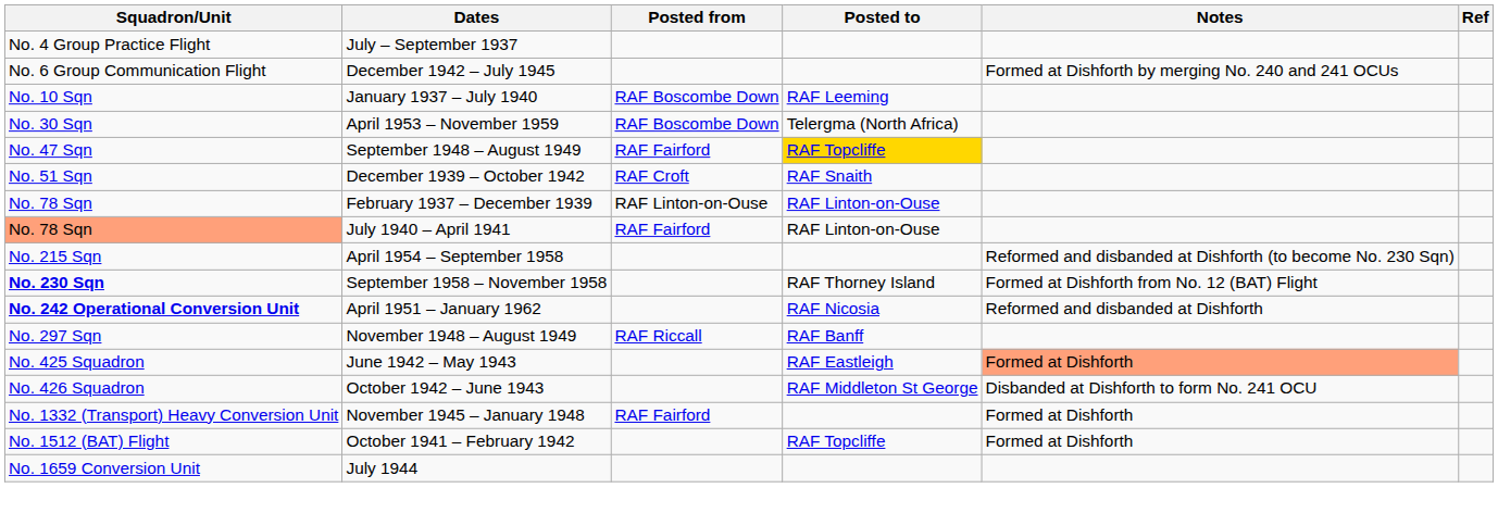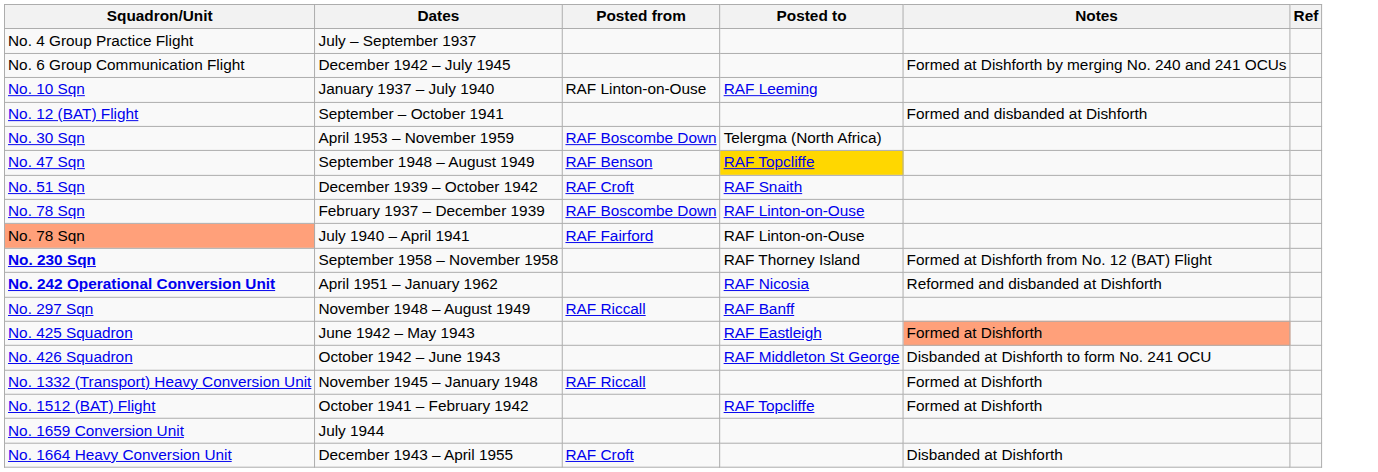 <table class="wikitable">
 <tr>
 <th>Squadron/Unit</th>
 <th>Dates</th>
 <th>Posted from</th>
 <th>Posted to</th>
 <th>Notes</th>
 <th>Ref</th>
 </tr>
 <tr>
 <td>No. 4 Group Practice Flight</td>
 <td>July – September 1937</td>
 <td></td>
 <td></td>
 <td></td>
 <td></td>
 </tr>
 <tr>
 <td>No. 6 Group Communication Flight</td>
 <td>December 1942 – July 1945</td>
 <td></td>
 <td></td>
 <td>Formed at Dishforth by merging No. 240 and 241 OCUs</td>
 <td></td>
 </tr>
 <tr>
 <td><a href='#'>No. 10 Sqn</a></td>
 <td>January 1937 – July 1940</td>
-<td><a href='#'>RAF Boscombe Down</a></td>
+<td>RAF Linton-on-Ouse</td>
 <td><a href='#'>RAF Leeming</a></td>
 <td></td>
+<td></td>
+</tr>
+<tr>
+<td><a href='#'>No. 12 (BAT) Flight</a></td>
+<td>September – October 1941</td>
+<td></td>
+<td></td>
+<td>Formed and disbanded at Dishforth</td>
 <td></td>
 </tr>
 <tr>
 <td><a href='#'>No. 30 Sqn</a></td>
 <td>April 1953 – November 1959</td>
 <td><a href='#'>RAF Boscombe Down</a></td>
 <td>Telergma (North Africa)</td>
 <td></td>
 <td></td>
 </tr>
 <tr>
 <td><a href='#'>No. 47 Sqn</a></td>
 <td>September 1948 – August 1949</td>
-<td><a href='#'>RAF Fairford</a></td>
+<td><a href='#'>RAF Benson</a></td>
 <td style="background: gold;"><a href='#'>RAF Topcliffe</a></td>
 <td></td>
 <td></td>
 </tr>
 <tr>
 <td><a href='#'>No. 51 Sqn</a></td>
 <td>December 1939 – October 1942</td>
 <td><a href='#'>RAF Croft</a></td>
 <td><a href='#'>RAF Snaith</a></td>
 <td></td>
 <td></td>
 </tr>
 <tr>
 <td><a href='#'>No. 78 Sqn</a></td>
 <td>February 1937 – December 1939</td>
-<td>RAF Linton-on-Ouse</td>
+<td><a href='#'>RAF Boscombe Down</a></td>
 <td><a href='#'>RAF Linton-on-Ouse</a></td>
 <td></td>
 <td></td>
 </tr>
 <tr>
 <td style="background: lightsalmon;">No. 78 Sqn</td>
 <td>July 1940 – April 1941</td>
 <td><a href='#'>RAF Fairford</a></td>
 <td>RAF Linton-on-Ouse</td>
 <td></td>
-<td></td>
-</tr>
-<tr>
-<td><a href='#'>No. 215 Sqn</a></td>
-<td>April 1954 – September 1958</td>
-<td></td>
-<td></td>
-<td>Reformed and disbanded at Dishforth (to become No. 230 Sqn)</td>
 <td></td>
 </tr>
 <tr>
 <td><strong><a href='#'>No. 230 Sqn</a></strong></td>
 <td>September 1958 – November 1958</td>
 <td></td>
 <td>RAF Thorney Island</td>
 <td>Formed at Dishforth from No. 12 (BAT) Flight</td>
 <td></td>
 </tr>
 <tr>
 <td><strong><a href='#'>No. 242 Operational Conversion Unit</a></strong></td>
 <td>April 1951 – January 1962</td>
 <td></td>
 <td><a href='#'>RAF Nicosia</a></td>
 <td>Reformed and disbanded at Dishforth</td>
 <td></td>
 </tr>
 <tr>
 <td><a href='#'>No. 297 Sqn</a></td>
 <td>November 1948 – August 1949</td>
 <td><a href='#'>RAF Riccall</a></td>
 <td><a href='#'>RAF Banff</a></td>
 <td></td>
 <td></td>
 </tr>
 <tr>
 <td><a href='#'>No. 425 Squadron</a></td>
 <td>June 1942 – May 1943</td>
 <td></td>
 <td><a href='#'>RAF Eastleigh</a></td>
 <td style="background: lightsalmon;">Formed at Dishforth</td>
 <td></td>
 </tr>
 <tr>
 <td><a href='#'>No. 426 Squadron</a></td>
 <td>October 1942 – June 1943</td>
 <td></td>
 <td><a href='#'>RAF Middleton St George</a></td>
 <td>Disbanded at Dishforth to form No. 241 OCU</td>
 <td></td>
 </tr>
 <tr>
 <td><a href='#'>No. 1332 (Transport) Heavy Conversion Unit</a></td>
 <td>November 1945 – January 1948</td>
-<td><a href='#'>RAF Fairford</a></td>
+<td><a href='#'>RAF Riccall</a></td>
 <td></td>
 <td>Formed at Dishforth</td>
 <td></td>
 </tr>
 <tr>
 <td><a href='#'>No. 1512 (BAT) Flight</a></td>
 <td>October 1941 – February 1942</td>
 <td></td>
 <td><a href='#'>RAF Topcliffe</a></td>
 <td>Formed at Dishforth</td>
 <td></td>
 </tr>
 <tr>
 <td><a href='#'>No. 1659 Conversion Unit</a></td>
 <td>July 1944</td>
 <td></td>
 <td></td>
 <td></td>
 <td></td>
 </tr>
+<tr>
+<td><a href='#'>No. 1664 Heavy Conversion Unit</a></td>
+<td>December 1943 – April 1955</td>
+<td><a href='#'>RAF Croft</a></td>
+<td></td>
+<td>Disbanded at Dishforth</td>
+<td></td>
+</tr>
 </table>
